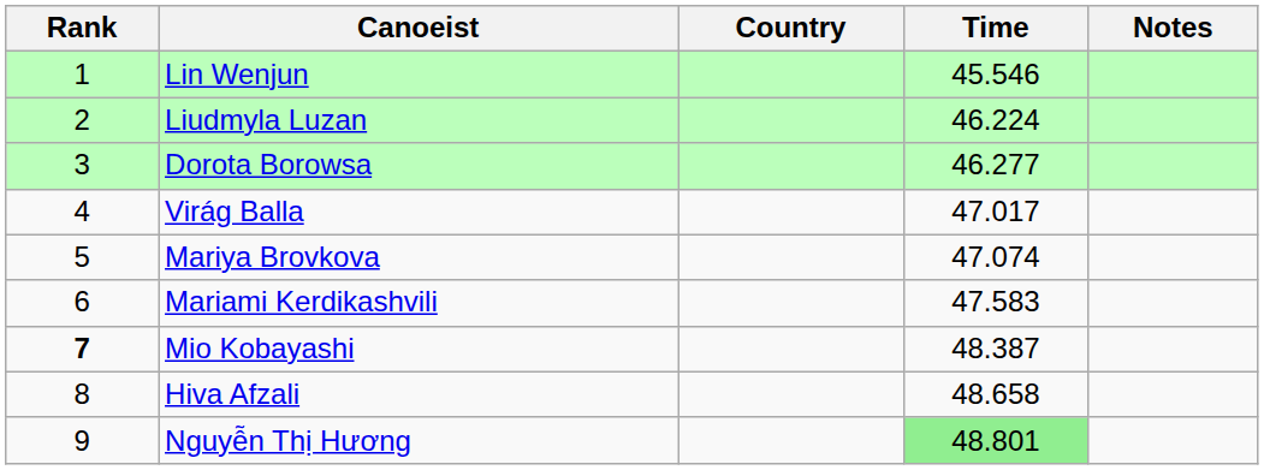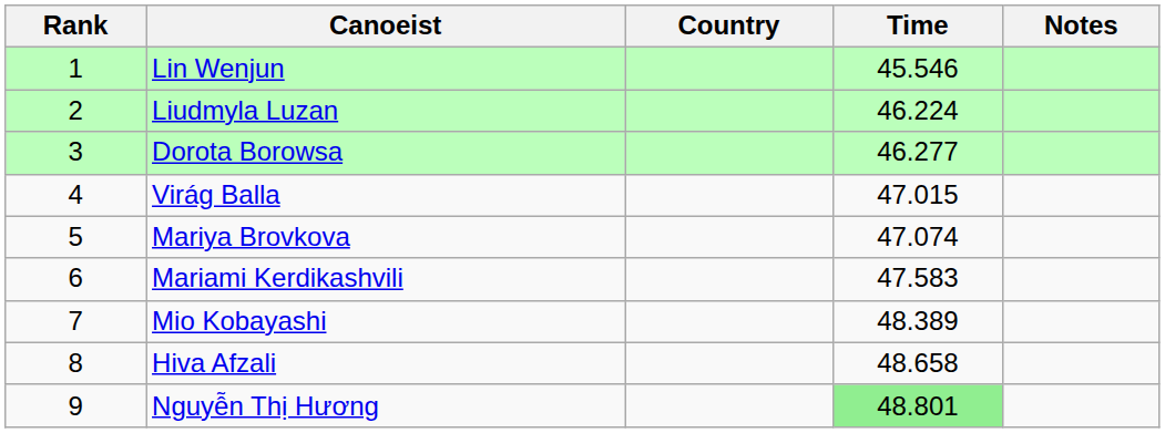 <table class="wikitable" style="text-align:center;width: 55%">
 <tr>
 <th>Rank</th>
 <th>Canoeist</th>
 <th>Country</th>
 <th>Time</th>
 <th>Notes</th>
 </tr>
 <tr bgcolor=bbffbb>
 <td>1</td>
 <td align="left"><a href='#'>Lin Wenjun</a></td>
 <td align="left"></td>
 <td>45.546</td>
 <td></td>
 </tr>
 <tr bgcolor=bbffbb>
 <td>2</td>
 <td align="left"><a href='#'>Liudmyla Luzan</a></td>
 <td align="left"></td>
 <td>46.224</td>
 <td></td>
 </tr>
 <tr bgcolor=bbffbb>
 <td>3</td>
 <td align="left"><a href='#'>Dorota Borowsa</a></td>
 <td align="left"></td>
 <td>46.277</td>
 <td></td>
 </tr>
 <tr>
 <td>4</td>
 <td align="left"><a href='#'>Virág Balla</a></td>
 <td align="left"></td>
-<td>47.017</td>
+<td>47.015</td>
 <td></td>
 </tr>
 <tr>
 <td>5</td>
 <td align="left"><a href='#'>Mariya Brovkova</a></td>
 <td align="left"></td>
 <td>47.074</td>
 <td></td>
 </tr>
 <tr>
 <td>6</td>
 <td align="left"><a href='#'>Mariami Kerdikashvili</a></td>
 <td align="left"></td>
 <td>47.583</td>
 <td></td>
 </tr>
 <tr>
-<td><strong>7</strong></td>
+<td>7</td>
 <td align="left"><a href='#'>Mio Kobayashi</a></td>
 <td align="left"></td>
-<td>48.387</td>
+<td>48.389</td>
 <td></td>
 </tr>
 <tr>
 <td>8</td>
 <td align="left"><a href='#'>Hiva Afzali</a></td>
 <td align="left"></td>
 <td>48.658</td>
 <td></td>
 </tr>
 <tr>
 <td>9</td>
 <td align="left"><a href='#'>Nguyễn Thị Hương</a></td>
 <td align="left"></td>
 <td style="background: lightgreen;">48.801</td>
 <td></td>
 </tr>
 </table>
